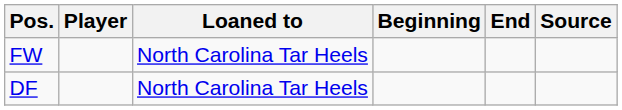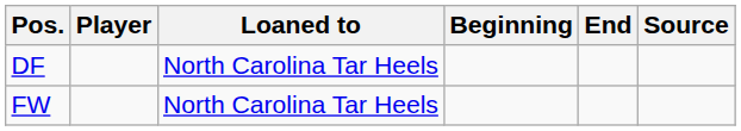 <table class="wikitable sortable" style="text-align: left">
 <tr>
 <th>Pos.</th>
 <th>Player</th>
 <th>Loaned to</th>
 <th>Beginning</th>
 <th>End</th>
 <th>Source</th>
 </tr>
 <tr>
+<td><a href='#'>DF</a></td>
+<td> </td>
+<td><a href='#'>North Carolina Tar Heels</a> </td>
+<td></td>
+<td></td>
+<td></td>
+</tr>
+<tr>
 <td><a href='#'>FW</a></td>
 <td> </td>
 <td><a href='#'>North Carolina Tar Heels</a> </td>
 <td></td>
 <td></td>
 <td></td>
 </tr>
-<tr>
-<td><a href='#'>DF</a></td>
-<td> </td>
-<td><a href='#'>North Carolina Tar Heels</a> </td>
-<td></td>
-<td></td>
-<td></td>
-</tr>
 </table>
